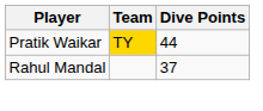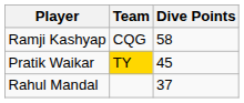 <table class="wikitable">
 <tr>
 <th>Player</th>
 <th>Team</th>
 <th>Dive Points</th>
 </tr>
 <tr>
+<td>Ramji Kashyap</td>
+<td>CQG</td>
+<td>58</td>
+</tr>
+<tr>
 <td>Pratik Waikar</td>
 <td style="background: gold;">TY</td>
-<td>44</td>
+<td>45</td>
 </tr>
 <tr>
 <td>Rahul Mandal</td>
 <td></td>
 <td>37</td>
 </tr>
 </table>
